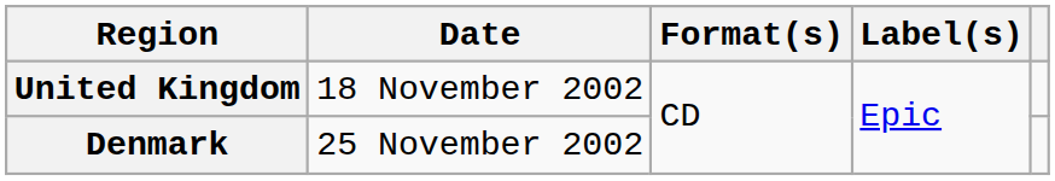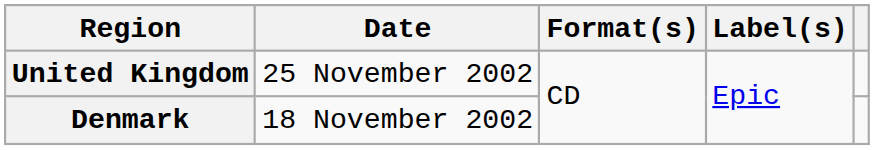 <table class="wikitable plainrowheaders">
 <tr>
 <th scope="col">Region</th>
 <th scope="col">Date</th>
 <th scope="col">Format(s)</th>
 <th scope="col">Label(s)</th>
 <th scope="col"></th>
 </tr>
 <tr>
 <th scope="row">United Kingdom</th>
-<td>18 November 2002</td>
+<td>25 November 2002</td>
 <td rowspan="2">CD</td>
 <td rowspan="2"><a href='#'>Epic</a></td>
 <td></td>
 </tr>
 <tr>
 <th scope="row">Denmark</th>
-<td>25 November 2002</td>
+<td>18 November 2002</td>
 <td></td>
 </tr>
 </table>
